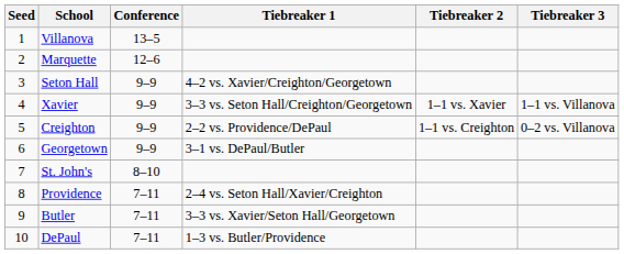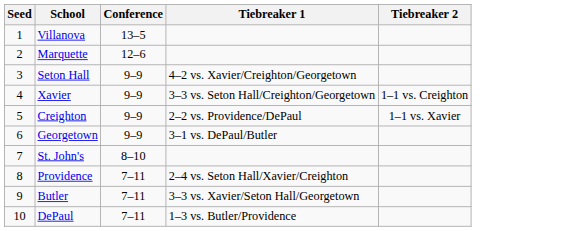 <table class="wikitable" style="white-space:nowrap; font-size:90%;text-align:center">
 <tr>
 <th>Seed</th>
 <th>School</th>
 <th>Conference</th>
 <th>Tiebreaker 1</th>
 <th>Tiebreaker 2</th>
-<th>Tiebreaker 3</th>
 </tr>
 <tr>
 <td>1</td>
 <td align=left><a href='#'>Villanova</a></td>
 <td>13–5</td>
-<td></td>
 <td></td>
 <td></td>
 </tr>
 <tr>
 <td>2</td>
 <td align=left><a href='#'>Marquette</a></td>
 <td>12–6</td>
 <td></td>
 <td></td>
-<td></td>
 </tr>
 <tr>
 <td>3</td>
 <td align=left><a href='#'>Seton Hall</a></td>
 <td>9–9</td>
 <td align=left>4–2 vs. Xavier/Creighton/Georgetown</td>
 <td></td>
-<td></td>
 </tr>
 <tr>
 <td>4</td>
 <td align=left><a href='#'>Xavier</a></td>
 <td>9–9</td>
 <td align=left>3–3 vs. Seton Hall/Creighton/Georgetown</td>
-<td>1–1 vs. Xavier</td>
-<td>1–1 vs. Villanova</td>
+<td>1–1 vs. Creighton</td>
 </tr>
 <tr>
 <td>5</td>
 <td align=left><a href='#'>Creighton</a></td>
 <td>9–9</td>
 <td align=left>2–2 vs. Providence/DePaul</td>
-<td>1–1 vs. Creighton</td>
-<td>0–2 vs. Villanova</td>
+<td>1–1 vs. Xavier</td>
 </tr>
 <tr>
 <td>6</td>
 <td align=left><a href='#'>Georgetown</a></td>
 <td>9–9</td>
 <td align=left>3–1 vs. DePaul/Butler</td>
-<td></td>
 <td></td>
 </tr>
 <tr>
 <td>7</td>
 <td align=left><a href='#'>St. John's</a></td>
 <td>8–10</td>
 <td align=left></td>
 <td></td>
-<td></td>
 </tr>
 <tr>
 <td>8</td>
 <td align=left><a href='#'>Providence</a></td>
 <td>7–11</td>
 <td align=left>2–4 vs. Seton Hall/Xavier/Creighton</td>
-<td></td>
 <td></td>
 </tr>
 <tr>
 <td>9</td>
 <td align=left><a href='#'>Butler</a></td>
 <td>7–11</td>
 <td align=left>3–3 vs. Xavier/Seton Hall/Georgetown</td>
 <td></td>
-<td></td>
 </tr>
 <tr>
 <td>10</td>
 <td align=left><a href='#'>DePaul</a></td>
 <td>7–11</td>
 <td align=left>1–3 vs. Butler/Providence</td>
 <td></td>
-<td></td>
 </tr>
 </table>
